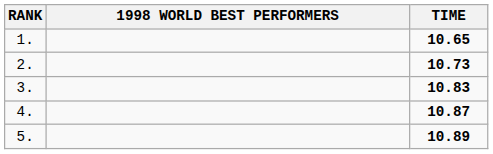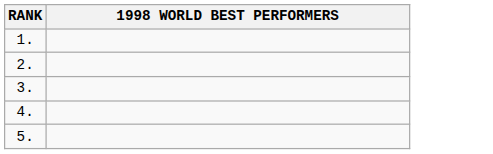 <table class="wikitable" style="border-collapse: collapse; font-size: 90%;">
 <tr>
 <th>RANK</th>
 <th align="center" style="width: 25em">1998 WORLD BEST PERFORMERS</th>
-<th align="center" style="width: 5em">TIME</th>
 </tr>
 <tr>
 <td align="center">1.</td>
 <td></td>
-<td align="center"><strong>10.65</strong></td>
 </tr>
 <tr>
 <td align="center">2.</td>
 <td></td>
-<td align="center"><strong>10.73</strong></td>
 </tr>
 <tr>
 <td align="center">3.</td>
 <td></td>
-<td align="center"><strong>10.83</strong></td>
 </tr>
 <tr>
 <td align="center">4.</td>
 <td></td>
-<td align="center"><strong>10.87</strong></td>
 </tr>
 <tr>
 <td align="center">5.</td>
 <td></td>
-<td align="center"><strong>10.89</strong></td>
 </tr>
 </table>
